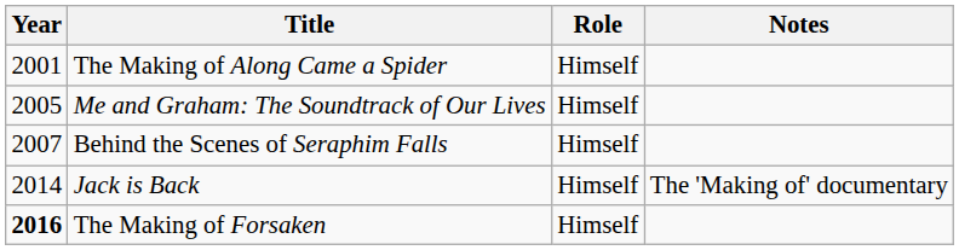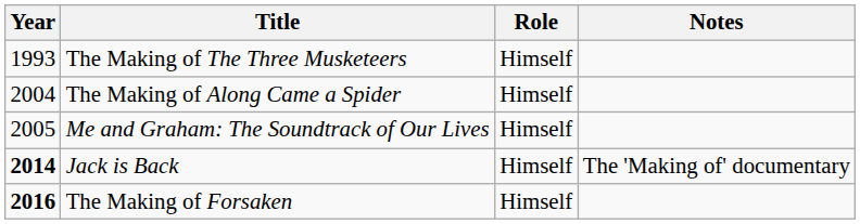 <table class="wikitable sortable">
 <tr>
 <th>Year</th>
 <th>Title</th>
 <th>Role</th>
 <th>Notes</th>
 </tr>
 <tr>
-<td>2001</td>
+<td>1993</td>
+<td data-sort-value="Making of The Three Musketeers, The">The Making of <em>The Three Musketeers</em></td>
+<td>Himself</td>
+<td></td>
+</tr>
+<tr>
+<td>2004</td>
 <td data-sort-value="Making of Along Came a Spider, The">The Making of <em>Along Came a Spider</em></td>
 <td>Himself</td>
 <td></td>
 </tr>
 <tr>
 <td>2005</td>
 <td><em>Me and Graham: The Soundtrack of Our Lives</em></td>
 <td>Himself</td>
 <td></td>
 </tr>
 <tr>
-<td>2007</td>
-<td>Behind the Scenes of <em>Seraphim Falls</em></td>
-<td>Himself</td>
-<td></td>
-</tr>
-<tr>
-<td>2014</td>
+<td><strong>2014</strong></td>
 <td><em>Jack is Back</em></td>
 <td>Himself</td>
 <td>The 'Making of' documentary</td>
 </tr>
 <tr>
 <td><strong>2016</strong></td>
 <td data-sort-value="Making of Forsaken, The">The Making of <em>Forsaken</em></td>
 <td>Himself</td>
 <td></td>
 </tr>
 </table>
